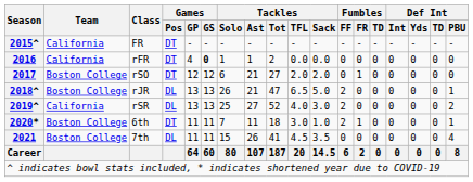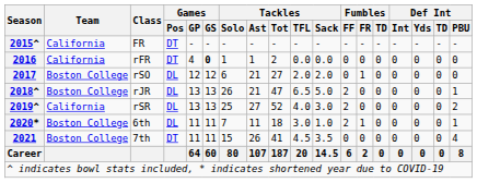 <table class="wikitable">
 <tr>
 <th rowspan="2">Season</th>
 <th rowspan="2">Team</th>
 <th rowspan="2">Class</th>
 <th colspan="3">Games</th>
 <th colspan="5">Tackles</th>
 <th colspan="3">Fumbles</th>
 <th colspan="4">Def Int</th>
 </tr>
 <tr>
 <th>Pos</th>
 <th>GP</th>
 <th>GS</th>
 <th>Solo</th>
 <th>Ast</th>
 <th>Tot</th>
 <th>TFL</th>
 <th>Sack</th>
 <th>FF</th>
 <th>FR</th>
 <th>TD</th>
 <th>Int</th>
 <th>Yds</th>
 <th>TD</th>
 <th>PBU</th>
 </tr>
 <tr>
 <th><a href='#'>2015</a>^</th>
 <td><a href='#'>California</a></td>
 <td>FR</td>
 <td><a href='#'>DT</a></td>
 <td>-</td>
 <td>-</td>
 <td>-</td>
 <td>-</td>
 <td>-</td>
 <td>-</td>
 <td>-</td>
 <td>-</td>
 <td>-</td>
 <td>-</td>
 <td>-</td>
 <td>-</td>
 <td>-</td>
 <td>-</td>
 </tr>
 <tr>
 <th><a href='#'>2016</a></th>
 <td><a href='#'>California</a></td>
 <td>rFR</td>
 <td><a href='#'>DT</a></td>
 <td>4</td>
 <td><strong>0</strong></td>
 <td>1</td>
 <td>1</td>
 <td>2</td>
 <td>0.0</td>
 <td>0.0</td>
 <td>0</td>
 <td>0</td>
 <td>0</td>
 <td>0</td>
 <td>0</td>
 <td>0</td>
 <td>0</td>
 </tr>
 <tr>
 <th><a href='#'>2017</a></th>
 <td><a href='#'>Boston College</a></td>
 <td>rSO</td>
-<td><a href='#'>DT</a></td>
+<td><a href='#'>DL</a></td>
 <td>12</td>
 <td>12</td>
 <td>6</td>
 <td>21</td>
 <td>27</td>
 <td>2.0</td>
 <td>2.0</td>
 <td>0</td>
 <td>1</td>
 <td>0</td>
 <td>0</td>
 <td>0</td>
 <td>0</td>
 <td>0</td>
 </tr>
 <tr>
 <th><a href='#'>2018</a>^</th>
 <td><a href='#'>Boston College</a></td>
 <td>rJR</td>
 <td><a href='#'>DL</a></td>
 <td>13</td>
 <td>13</td>
 <td>26</td>
 <td>21</td>
 <td>47</td>
 <td>6.5</td>
 <td>5.0</td>
 <td>2</td>
 <td>0</td>
 <td>0</td>
 <td>0</td>
 <td>0</td>
 <td>0</td>
 <td>1</td>
 </tr>
 <tr>
 <th><a href='#'>2019</a>^</th>
 <td><a href='#'>California</a></td>
 <td>rSR</td>
 <td><a href='#'>DL</a></td>
 <td>13</td>
 <td>13</td>
 <td>25</td>
 <td>27</td>
 <td>52</td>
 <td>4.0</td>
 <td>3.0</td>
 <td>2</td>
 <td>0</td>
 <td>0</td>
 <td>0</td>
 <td>0</td>
 <td>0</td>
 <td>2</td>
 </tr>
 <tr>
 <th><a href='#'>2020</a>*</th>
 <td><a href='#'>Boston College</a></td>
 <td>6th</td>
-<td><a href='#'>DT</a></td>
+<td><a href='#'>DL</a></td>
 <td>11</td>
 <td>11</td>
 <td>7</td>
 <td>11</td>
 <td>18</td>
 <td>3.0</td>
 <td>1.0</td>
 <td>2</td>
 <td>1</td>
 <td>0</td>
 <td>0</td>
 <td>0</td>
 <td>0</td>
 <td>1</td>
 </tr>
 <tr>
 <th><a href='#'>2021</a></th>
 <td><a href='#'>Boston College</a></td>
 <td>7th</td>
-<td><a href='#'>DL</a></td>
+<td><a href='#'>DT</a></td>
 <td>11</td>
 <td>11</td>
 <td>15</td>
 <td>26</td>
 <td>41</td>
 <td>4.5</td>
 <td>3.5</td>
 <td>0</td>
 <td>0</td>
 <td>0</td>
 <td>0</td>
 <td>0</td>
 <td>0</td>
 <td>4</td>
 </tr>
 <tr>
 <th>Career</th>
 <th></th>
 <th></th>
 <th></th>
 <th>64</th>
 <th>60</th>
 <th>80</th>
 <th>107</th>
 <th>187</th>
 <th>20</th>
 <th>14.5</th>
 <th>6</th>
 <th>2</th>
 <th>0</th>
 <th>0</th>
 <th>0</th>
 <th>0</th>
 <th>8</th>
 </tr>
 <tr>
 <td colspan="18"><em>^ indicates bowl stats included, * indicates shortened year due to COVID-19</em></td>
 </tr>
 </table>
